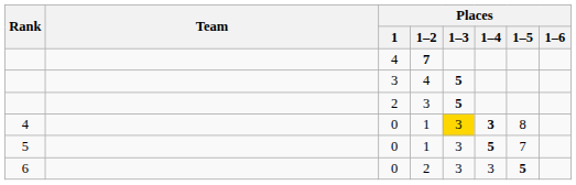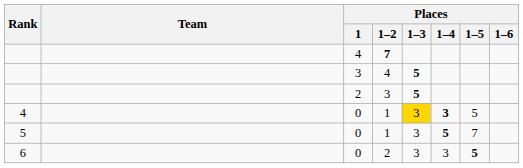 <table class="wikitable" style="text-align:center">
 <tr>
 <th rowspan="2" width=40>Rank</th>
 <th rowspan="2" width=380>Team</th>
 <th colspan="6">Places</th>
 </tr>
 <tr>
 <th width=30>1</th>
 <th width=30>1–2</th>
 <th width=30>1–3</th>
 <th width=30>1–4</th>
 <th width=30>1–5</th>
 <th width=30>1–6</th>
 </tr>
 <tr>
 <td></td>
 <td align=left></td>
 <td>4</td>
 <td><strong>7</strong></td>
 <td></td>
 <td></td>
 <td></td>
 <td></td>
 </tr>
 <tr>
 <td></td>
 <td align=left></td>
 <td>3</td>
 <td>4</td>
 <td><strong>5</strong></td>
 <td></td>
 <td></td>
 <td></td>
 </tr>
 <tr>
 <td></td>
 <td align=left></td>
 <td>2</td>
 <td>3</td>
 <td><strong>5</strong></td>
 <td></td>
 <td></td>
 <td></td>
 </tr>
 <tr>
 <td>4</td>
 <td align=left></td>
 <td>0</td>
 <td>1</td>
 <td style="background: gold;">3</td>
 <td><strong>3</strong></td>
-<td>8</td>
+<td>5</td>
 <td></td>
 </tr>
 <tr>
 <td>5</td>
 <td align=left></td>
 <td>0</td>
 <td>1</td>
 <td>3</td>
 <td><strong>5</strong></td>
 <td>7</td>
 <td></td>
 </tr>
 <tr>
 <td>6</td>
 <td align=left></td>
 <td>0</td>
 <td>2</td>
 <td>3</td>
 <td>3</td>
 <td><strong>5</strong></td>
 <td></td>
 </tr>
 </table>
